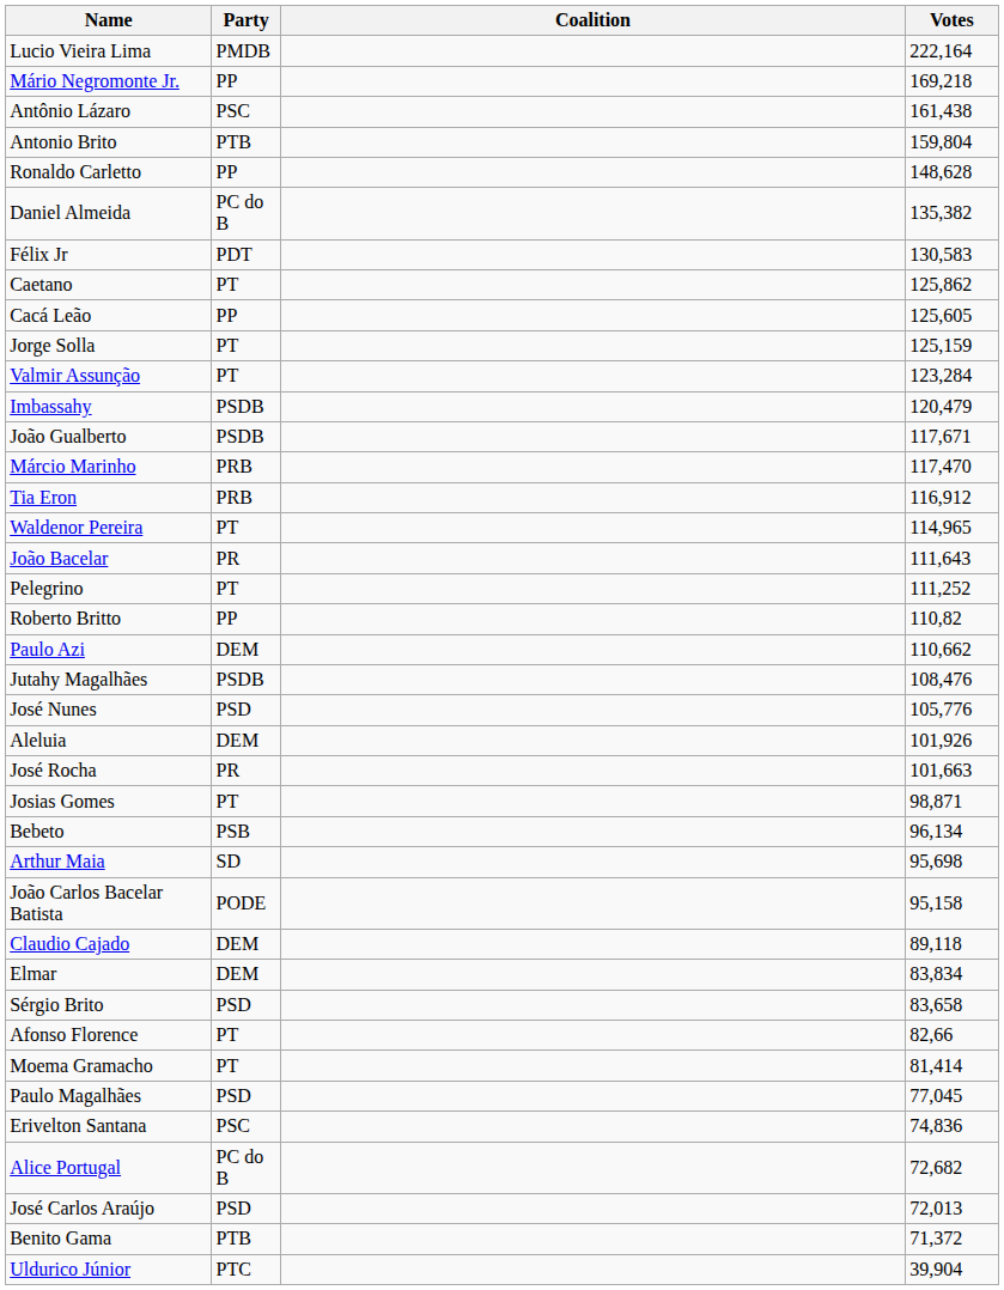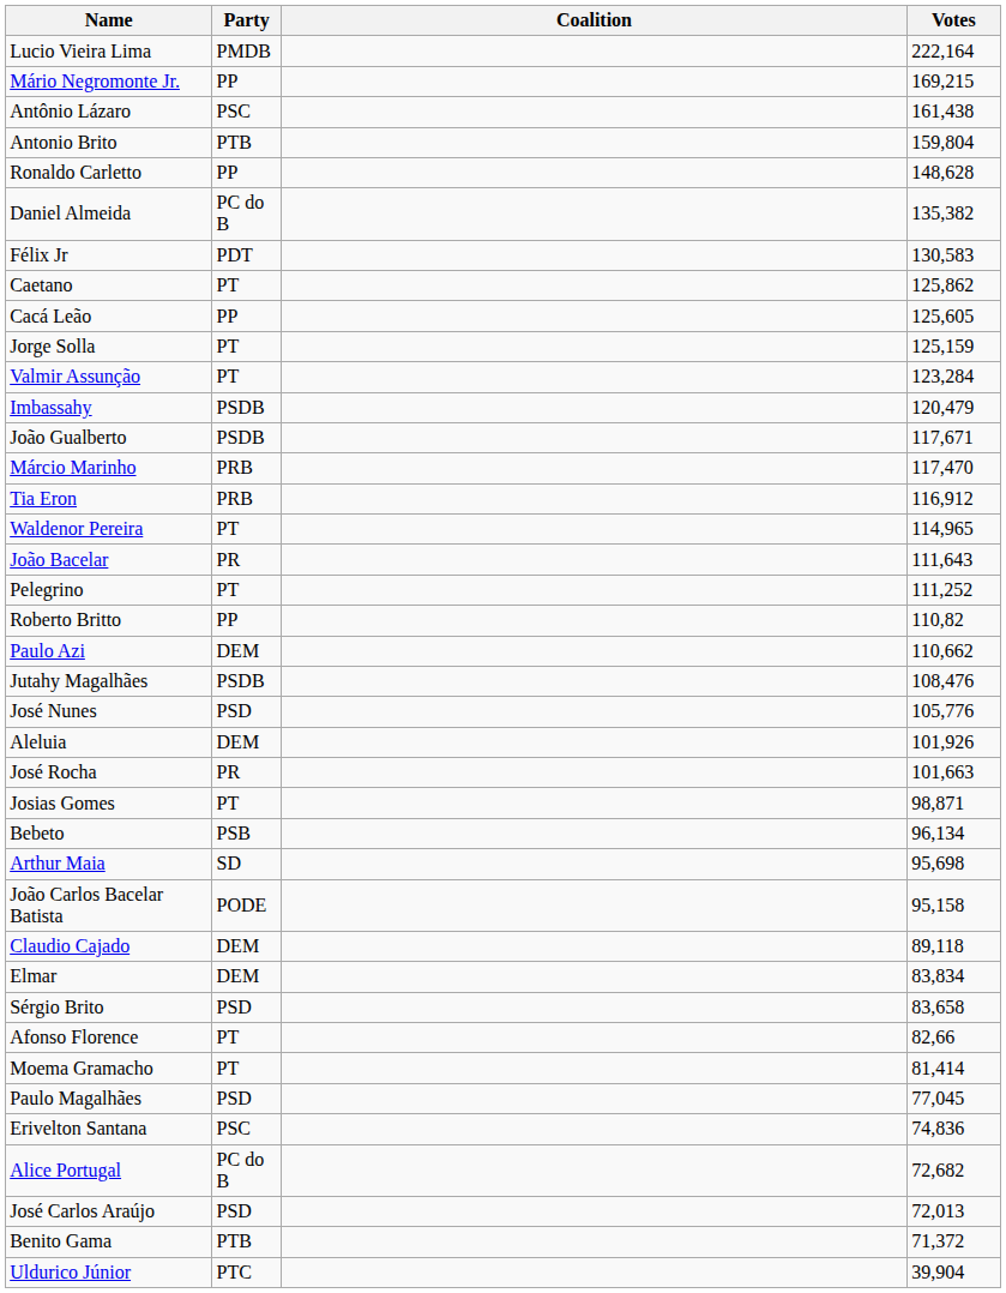 <table class="wikitable sortable">
 <tr>
 <th style="width:165px;">Name</th>
 <th style="width:50px;">Party</th>
 <th style="width:515px;">Coalition</th>
 <th style="width:70px;">Votes</th>
 </tr>
 <tr>
 <td>Lucio Vieira Lima</td>
 <td>PMDB</td>
 <td></td>
 <td>222,164</td>
 </tr>
 <tr>
 <td><a href='#'>Mário Negromonte Jr.</a></td>
 <td>PP</td>
 <td></td>
-<td>169,218</td>
+<td>169,215</td>
 </tr>
 <tr>
 <td>Antônio Lázaro</td>
 <td>PSC</td>
 <td></td>
 <td>161,438</td>
 </tr>
 <tr>
 <td>Antonio Brito</td>
 <td>PTB</td>
 <td></td>
 <td>159,804</td>
 </tr>
 <tr>
 <td>Ronaldo Carletto</td>
 <td>PP</td>
 <td></td>
 <td>148,628</td>
 </tr>
 <tr>
 <td>Daniel Almeida</td>
 <td>PC do B</td>
 <td></td>
 <td>135,382</td>
 </tr>
 <tr>
 <td>Félix Jr</td>
 <td>PDT</td>
 <td></td>
 <td>130,583</td>
 </tr>
 <tr>
 <td>Caetano</td>
 <td>PT</td>
 <td></td>
 <td>125,862</td>
 </tr>
 <tr>
 <td>Cacá Leão</td>
 <td>PP</td>
 <td></td>
 <td>125,605</td>
 </tr>
 <tr>
 <td>Jorge Solla</td>
 <td>PT</td>
 <td></td>
 <td>125,159</td>
 </tr>
 <tr>
 <td><a href='#'>Valmir Assunção</a></td>
 <td>PT</td>
 <td></td>
 <td>123,284</td>
 </tr>
 <tr>
 <td><a href='#'>Imbassahy</a></td>
 <td>PSDB</td>
 <td></td>
 <td>120,479</td>
 </tr>
 <tr>
 <td>João Gualberto</td>
 <td>PSDB</td>
 <td></td>
 <td>117,671</td>
 </tr>
 <tr>
 <td><a href='#'>Márcio Marinho</a></td>
 <td>PRB</td>
 <td></td>
 <td>117,470</td>
 </tr>
 <tr>
 <td><a href='#'>Tia Eron</a></td>
 <td>PRB</td>
 <td></td>
 <td>116,912</td>
 </tr>
 <tr>
 <td><a href='#'>Waldenor Pereira</a></td>
 <td>PT</td>
 <td></td>
 <td>114,965</td>
 </tr>
 <tr>
 <td><a href='#'>João Bacelar</a></td>
 <td>PR</td>
 <td></td>
 <td>111,643</td>
 </tr>
 <tr>
 <td>Pelegrino</td>
 <td>PT</td>
 <td></td>
 <td>111,252</td>
 </tr>
 <tr>
 <td>Roberto Britto</td>
 <td>PP</td>
 <td></td>
 <td>110,82</td>
 </tr>
 <tr>
 <td><a href='#'>Paulo Azi</a></td>
 <td>DEM</td>
 <td></td>
 <td>110,662</td>
 </tr>
 <tr>
 <td>Jutahy Magalhães</td>
 <td>PSDB</td>
 <td></td>
 <td>108,476</td>
 </tr>
 <tr>
 <td>José Nunes</td>
 <td>PSD</td>
 <td></td>
 <td>105,776</td>
 </tr>
 <tr>
 <td>Aleluia</td>
 <td>DEM</td>
 <td></td>
 <td>101,926</td>
 </tr>
 <tr>
 <td>José Rocha</td>
 <td>PR</td>
 <td></td>
 <td>101,663</td>
 </tr>
 <tr>
 <td>Josias Gomes</td>
 <td>PT</td>
 <td></td>
 <td>98,871</td>
 </tr>
 <tr>
 <td>Bebeto</td>
 <td>PSB</td>
 <td></td>
 <td>96,134</td>
 </tr>
 <tr>
 <td><a href='#'>Arthur Maia</a></td>
 <td>SD</td>
 <td></td>
 <td>95,698</td>
 </tr>
 <tr>
 <td>João Carlos Bacelar Batista</td>
 <td>PODE</td>
 <td></td>
 <td>95,158</td>
 </tr>
 <tr>
 <td><a href='#'>Claudio Cajado</a></td>
 <td>DEM</td>
 <td></td>
 <td>89,118</td>
 </tr>
 <tr>
 <td>Elmar</td>
 <td>DEM</td>
 <td></td>
 <td>83,834</td>
 </tr>
 <tr>
 <td>Sérgio Brito</td>
 <td>PSD</td>
 <td></td>
 <td>83,658</td>
 </tr>
 <tr>
 <td>Afonso Florence</td>
 <td>PT</td>
 <td></td>
 <td>82,66</td>
 </tr>
 <tr>
 <td>Moema Gramacho</td>
 <td>PT</td>
 <td></td>
 <td>81,414</td>
 </tr>
 <tr>
 <td>Paulo Magalhães</td>
 <td>PSD</td>
 <td></td>
 <td>77,045</td>
 </tr>
 <tr>
 <td>Erivelton Santana</td>
 <td>PSC</td>
 <td></td>
 <td>74,836</td>
 </tr>
 <tr>
 <td><a href='#'>Alice Portugal</a></td>
 <td>PC do B</td>
 <td></td>
 <td>72,682</td>
 </tr>
 <tr>
 <td>José Carlos Araújo</td>
 <td>PSD</td>
 <td></td>
 <td>72,013</td>
 </tr>
 <tr>
 <td>Benito Gama</td>
 <td>PTB</td>
 <td></td>
 <td>71,372</td>
 </tr>
 <tr>
 <td><a href='#'>Uldurico Júnior</a></td>
 <td>PTC</td>
 <td></td>
 <td>39,904</td>
 </tr>
 </table>
